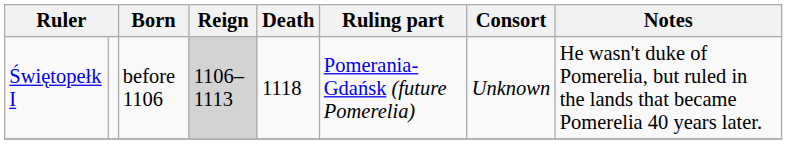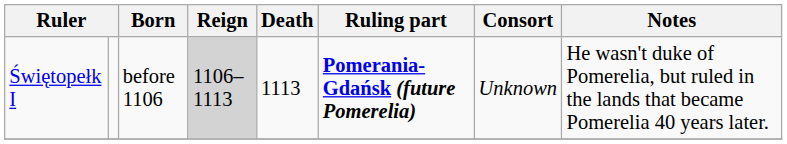 <table class="wikitable">
 <tr>
 <th colspan=2>Ruler</th>
 <th>Born</th>
 <th>Reign</th>
 <th>Death</th>
 <th>Ruling part</th>
 <th>Consort</th>
 <th>Notes</th>
 </tr>
 <tr>
 <td><a href='#'>Świętopełk I</a></td>
 <td></td>
 <td>before 1106</td>
 <td style="background: lightgrey;">1106–1113</td>
-<td>1118</td>
-<td><a href='#'>Pomerania-Gdańsk</a> <em>(future Pomerelia)</em></td>
+<td>1113</td>
+<td><strong><a href='#'>Pomerania-Gdańsk</a> <em>(future Pomerelia)</em></strong></td>
 <td><em>Unknown</em></td>
 <td>He wasn't duke of Pomerelia, but ruled in the lands that became Pomerelia 40 years later.</td>
 </tr>
 <tr>
 </tr>
 </table>
